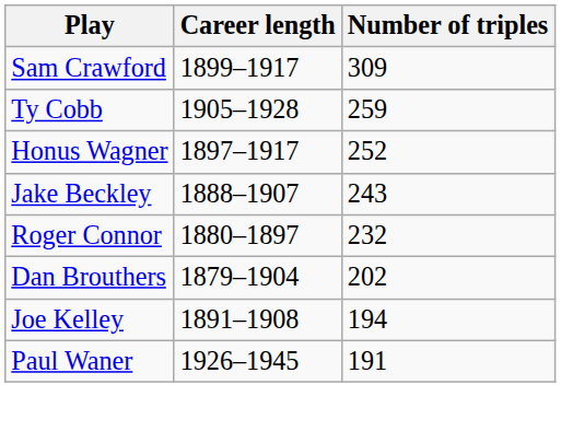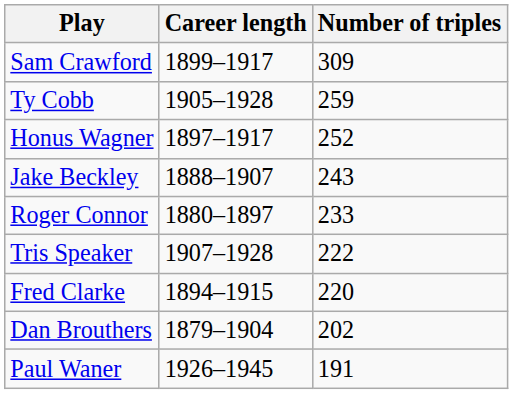 <table class="wikitable">
 <tr>
 <th>Play</th>
 <th>Career length</th>
 <th>Number of triples</th>
 </tr>
 <tr>
 <td><a href='#'>Sam Crawford</a></td>
 <td>1899–1917</td>
 <td>309</td>
 </tr>
 <tr>
 <td><a href='#'>Ty Cobb</a></td>
 <td>1905–1928</td>
 <td>259</td>
 </tr>
 <tr>
 <td><a href='#'>Honus Wagner</a></td>
 <td>1897–1917</td>
 <td>252</td>
 </tr>
 <tr>
 <td><a href='#'>Jake Beckley</a></td>
 <td>1888–1907</td>
 <td>243</td>
 </tr>
 <tr>
 <td><a href='#'>Roger Connor</a></td>
 <td>1880–1897</td>
-<td>232</td>
+<td>233</td>
+</tr>
+<tr>
+<td><a href='#'>Tris Speaker</a></td>
+<td>1907–1928</td>
+<td>222</td>
+</tr>
+<tr>
+<td><a href='#'>Fred Clarke</a></td>
+<td>1894–1915</td>
+<td>220</td>
 </tr>
 <tr>
 <td><a href='#'>Dan Brouthers</a></td>
 <td>1879–1904</td>
 <td>202</td>
 </tr>
 <tr>
-<td><a href='#'>Joe Kelley</a></td>
-<td>1891–1908</td>
-<td>194</td>
-</tr>
-<tr>
 <td><a href='#'>Paul Waner</a></td>
 <td>1926–1945</td>
 <td>191</td>
 </tr>
 </table>
